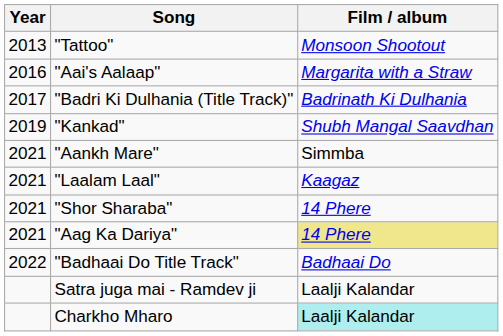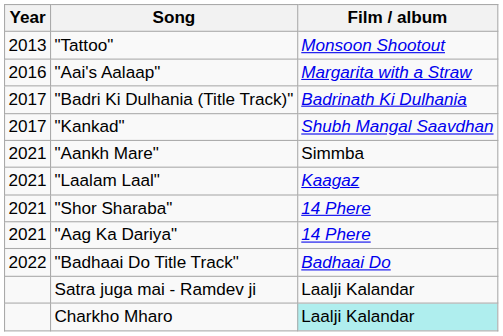 <table class="wikitable sortable">
 <tr>
 <th>Year</th>
 <th>Song</th>
 <th>Film / album</th>
 </tr>
 <tr>
 <td>2013</td>
 <td>"Tattoo"</td>
 <td><em><a href='#'>Monsoon Shootout</a></em></td>
 </tr>
 <tr>
 <td>2016</td>
 <td>"Aai's Aalaap"</td>
 <td><em><a href='#'>Margarita with a Straw</a></em></td>
 </tr>
 <tr>
 <td>2017</td>
 <td>"Badri Ki Dulhania (Title Track)"</td>
 <td><em><a href='#'>Badrinath Ki Dulhania</a></em><br></td>
 </tr>
 <tr>
-<td>2019</td>
+<td>2017</td>
 <td>"Kankad"</td>
 <td><em><a href='#'>Shubh Mangal Saavdhan</a></em></td>
 </tr>
 <tr>
 <td>2021</td>
 <td>"Aankh Mare"</td>
 <td>Simmba</td>
 </tr>
 <tr>
 <td>2021</td>
 <td>"Laalam Laal"</td>
 <td><em><a href='#'>Kaagaz</a></em></td>
 </tr>
 <tr>
 <td>2021</td>
 <td>"Shor Sharaba"</td>
 <td><em><a href='#'>14 Phere</a></em></td>
 </tr>
 <tr>
 <td>2021</td>
 <td>"Aag Ka Dariya"</td>
-<td style="background: khaki;"><em><a href='#'>14 Phere</a></em></td>
+<td><em><a href='#'>14 Phere</a></em></td>
 </tr>
 <tr>
 <td>2022</td>
 <td>"Badhaai Do Title Track"</td>
 <td><em><a href='#'>Badhaai Do</a></em></td>
 </tr>
 <tr>
 <td></td>
 <td>Satra juga mai - Ramdev ji</td>
 <td>Laalji Kalandar</td>
 </tr>
 <tr>
 <td></td>
 <td>Charkho Mharo</td>
 <td style="background: paleturquoise;">Laalji Kalandar</td>
 </tr>
 </table>
